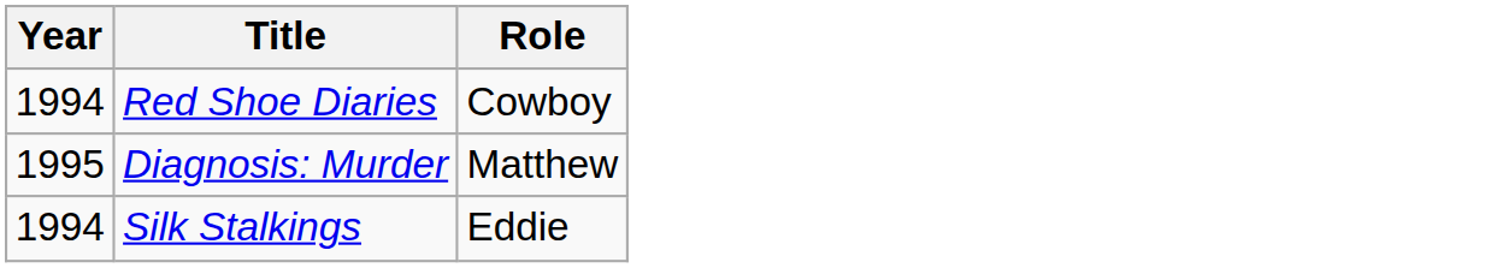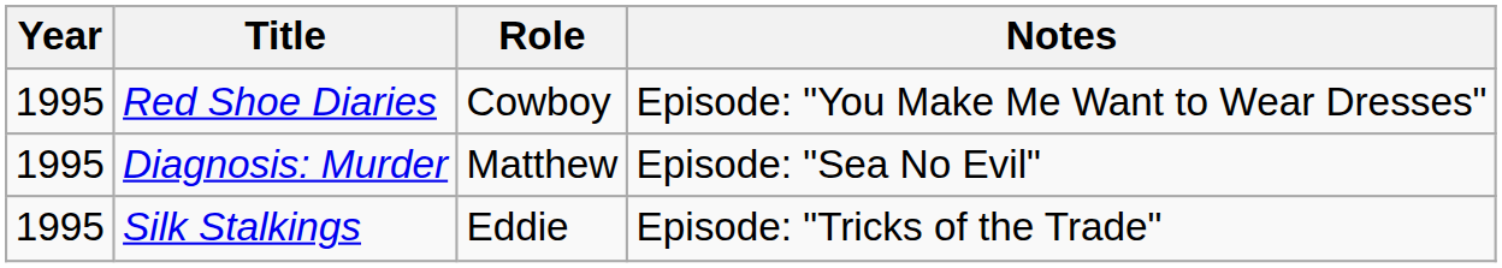 <table class="wikitable sortable">
 <tr>
 <th>Year</th>
 <th>Title</th>
 <th>Role</th>
+<th class="unsortable">Notes</th>
 </tr>
 <tr>
-<td>1994</td>
+<td>1995</td>
 <td><em><a href='#'>Red Shoe Diaries</a></em></td>
 <td>Cowboy</td>
+<td>Episode: "You Make Me Want to Wear Dresses"</td>
 </tr>
 <tr>
 <td>1995</td>
 <td><em><a href='#'>Diagnosis: Murder</a></em></td>
 <td>Matthew</td>
+<td>Episode: "Sea No Evil"</td>
 </tr>
 <tr>
-<td>1994</td>
+<td>1995</td>
 <td><em><a href='#'>Silk Stalkings</a></em></td>
 <td>Eddie</td>
+<td>Episode: "Tricks of the Trade"</td>
 </tr>
 </table>
